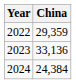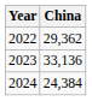 <table class="wikitable">
 <tr>
 <th>Year</th>
 <th>China</th>
 </tr>
 <tr>
 <td>2022</td>
-<td>29,359</td>
+<td>29,362</td>
 </tr>
 <tr>
 <td>2023</td>
 <td>33,136</td>
 </tr>
 <tr>
 <td>2024</td>
 <td>24,384</td>
 </tr>
 </table>
